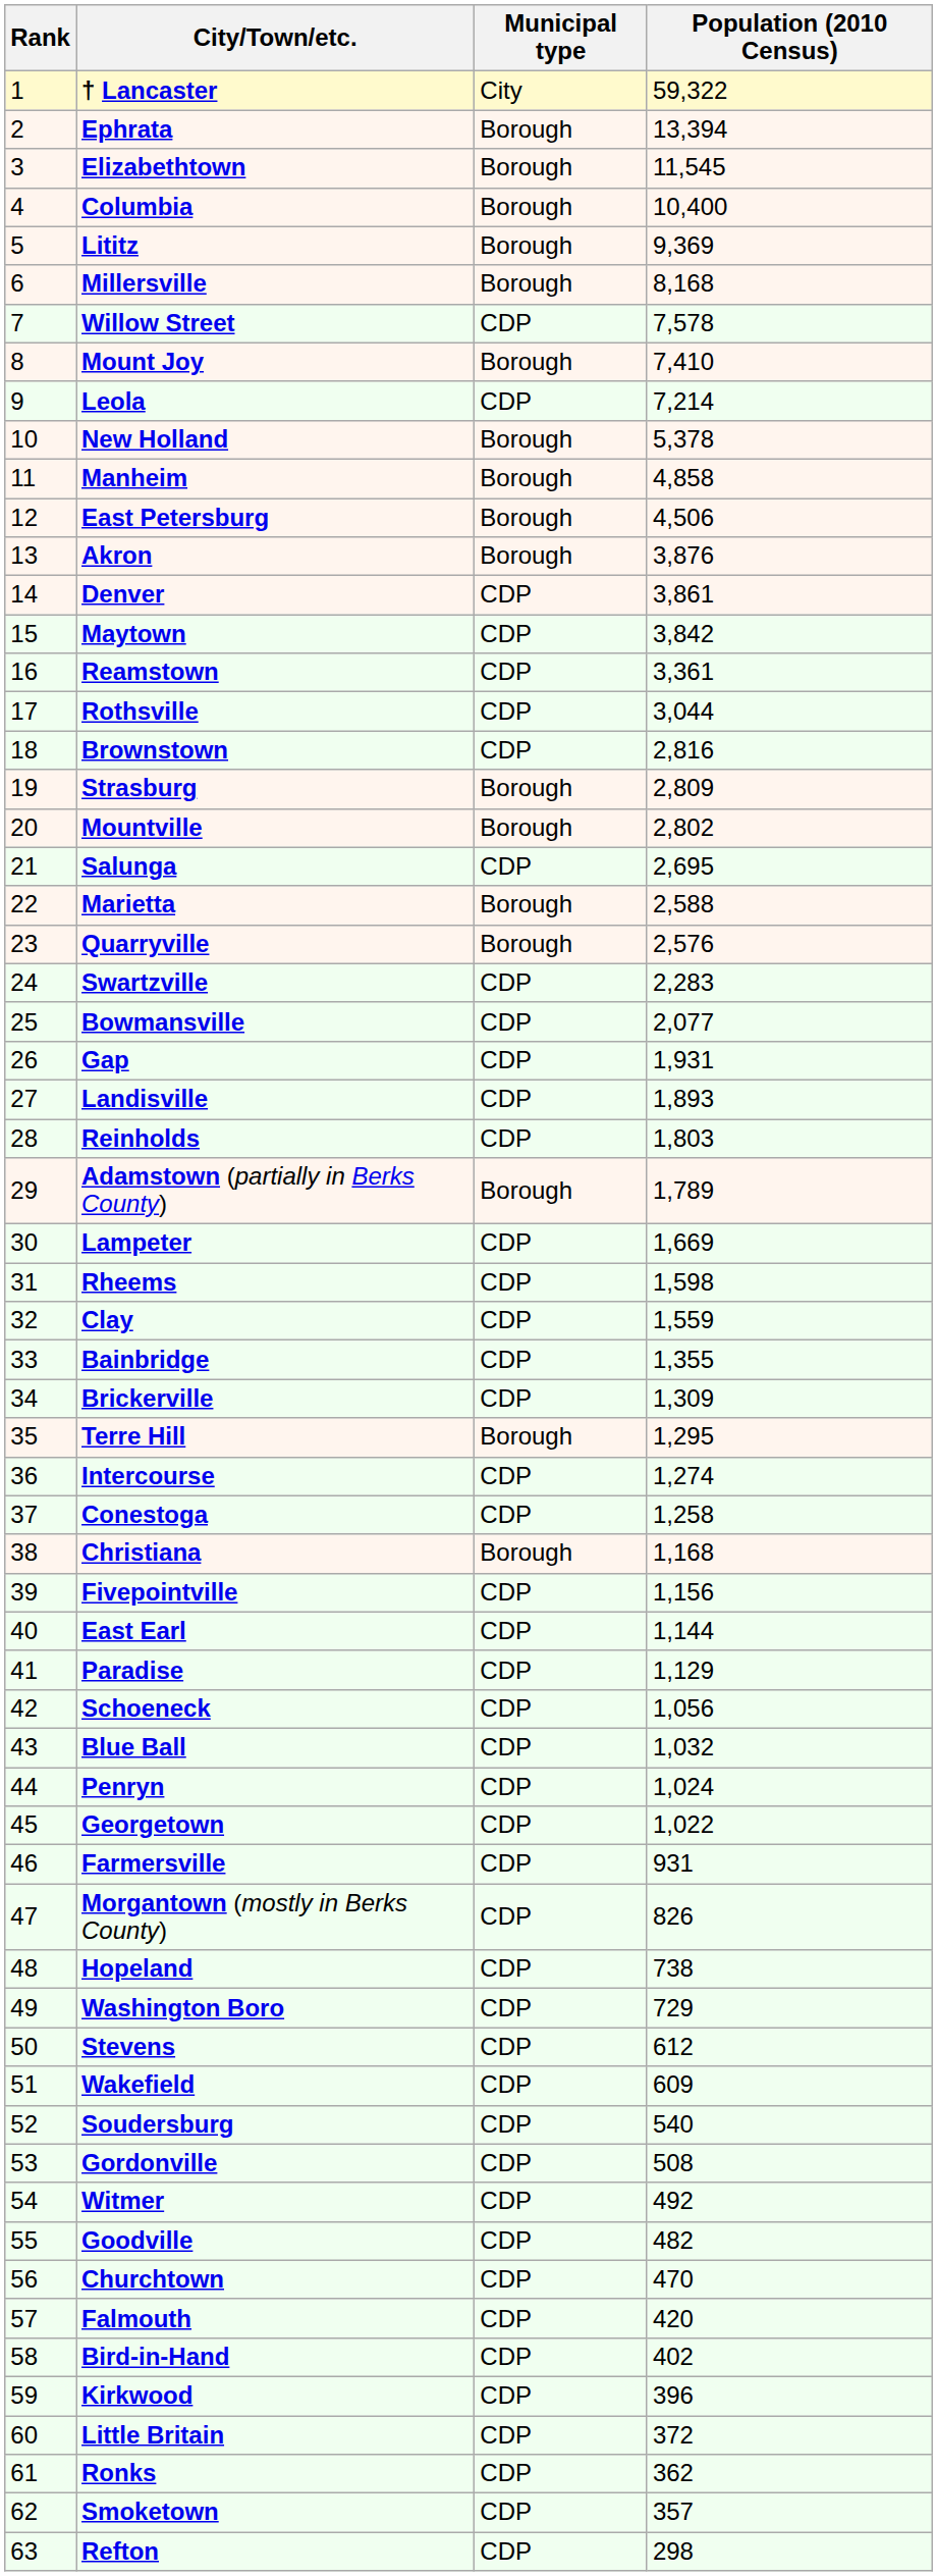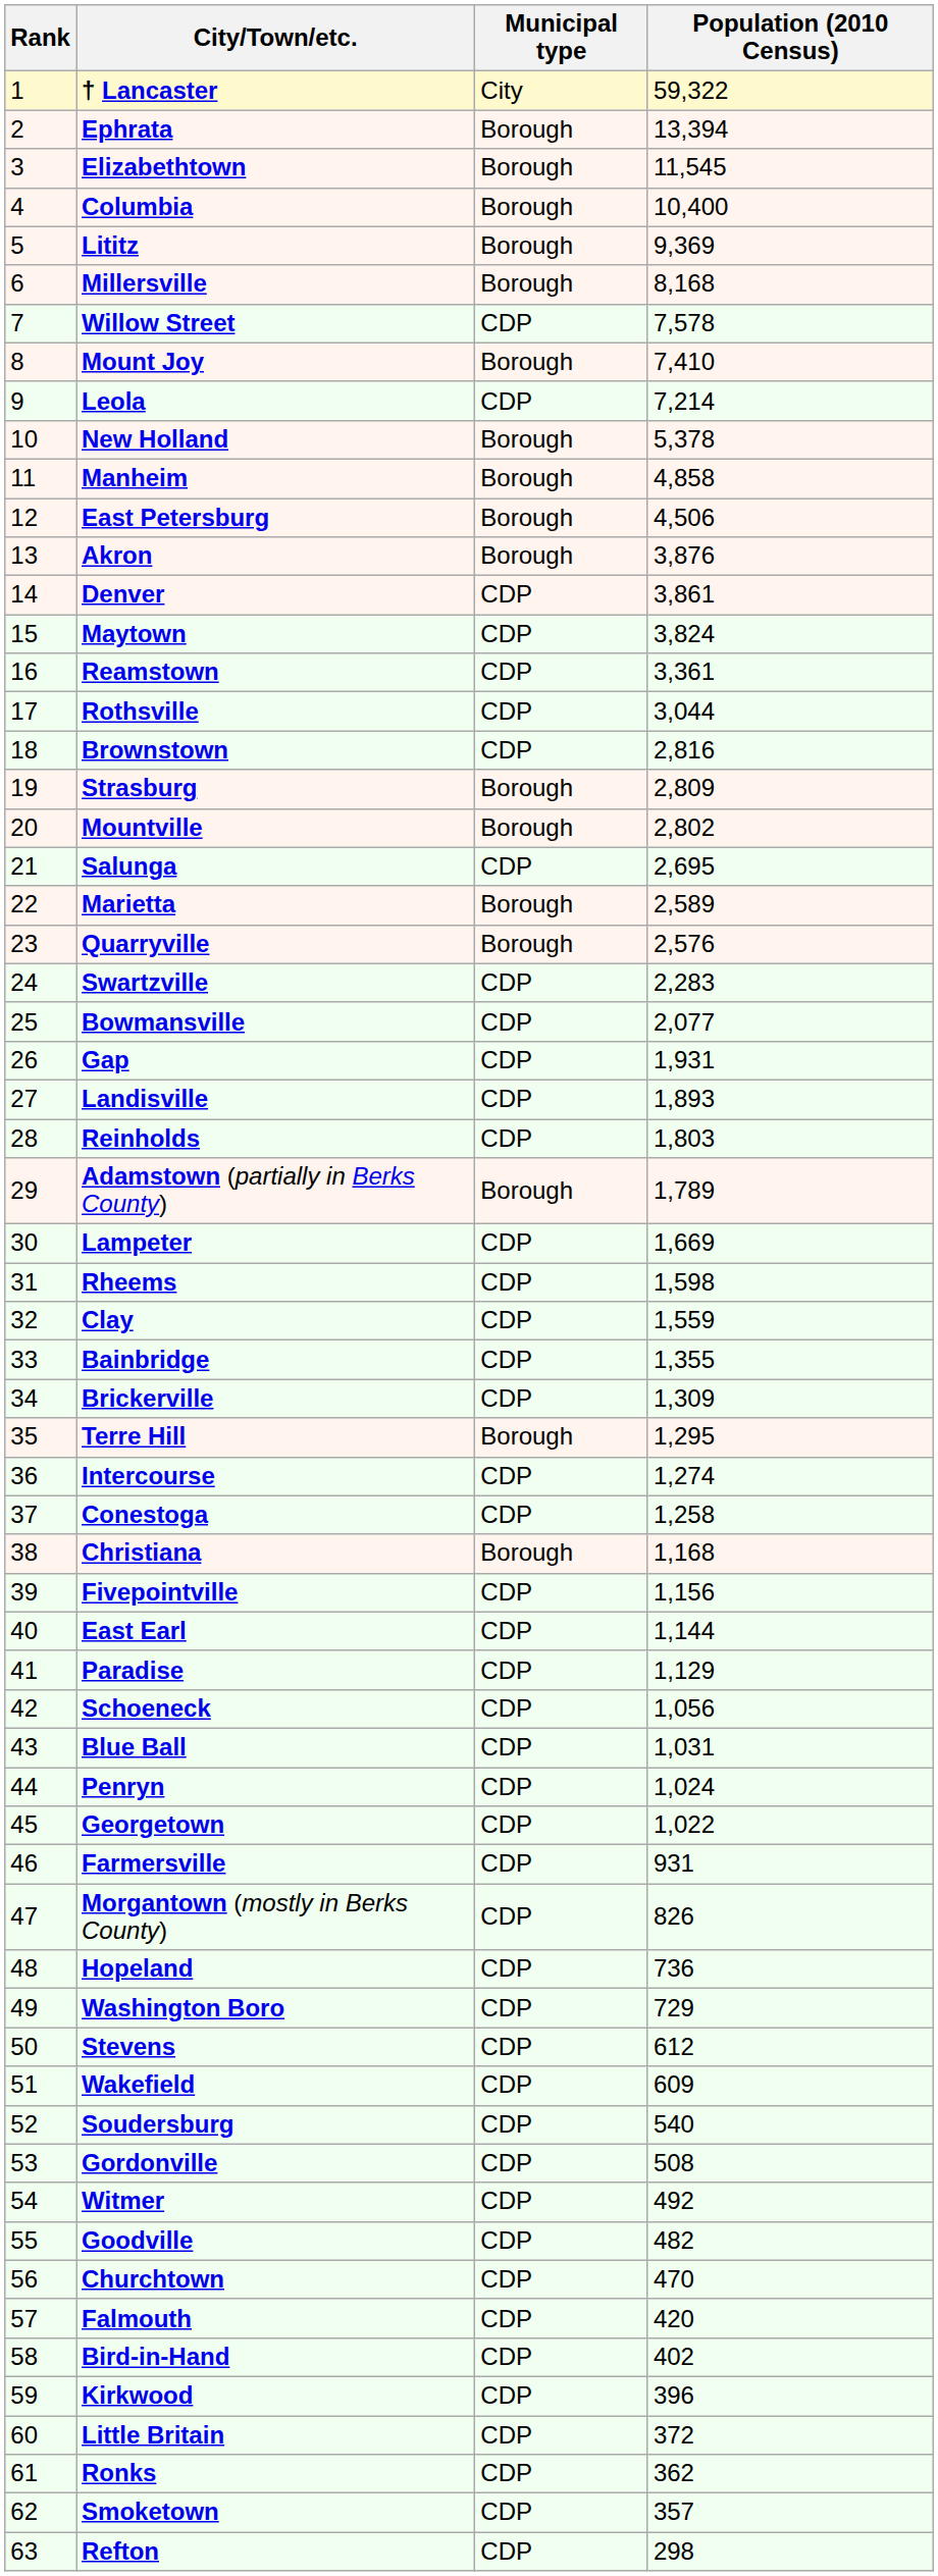 <table class="wikitable sortable">
 <tr>
 <th>Rank</th>
 <th>City/Town/etc.</th>
 <th>Municipal type</th>
 <th>Population (2010 Census)</th>
 </tr>
 <tr style="background-color:#FFFACD;">
 <td>1</td>
 <td><strong>†</strong> <strong><a href='#'>Lancaster</a></strong></td>
 <td>City</td>
 <td>59,322</td>
 </tr>
 <tr style="background-color:#FFF5EE;">
 <td>2</td>
 <td><strong><a href='#'>Ephrata</a></strong></td>
 <td>Borough</td>
 <td>13,394</td>
 </tr>
 <tr style="background-color:#FFF5EE;">
 <td>3</td>
 <td><strong><a href='#'>Elizabethtown</a></strong></td>
 <td>Borough</td>
 <td>11,545</td>
 </tr>
 <tr style="background-color:#FFF5EE;">
 <td>4</td>
 <td><strong><a href='#'>Columbia</a></strong></td>
 <td>Borough</td>
 <td>10,400</td>
 </tr>
 <tr style="background-color:#FFF5EE;">
 <td>5</td>
 <td><strong><a href='#'>Lititz</a></strong></td>
 <td>Borough</td>
 <td>9,369</td>
 </tr>
 <tr style="background-color:#FFF5EE;">
 <td>6</td>
 <td><strong><a href='#'>Millersville</a></strong></td>
 <td>Borough</td>
 <td>8,168</td>
 </tr>
 <tr style="background-color:#F0FFF0;">
 <td>7</td>
 <td><strong><a href='#'>Willow Street</a></strong></td>
 <td>CDP</td>
 <td>7,578</td>
 </tr>
 <tr style="background-color:#FFF5EE;">
 <td>8</td>
 <td><strong><a href='#'>Mount Joy</a></strong></td>
 <td>Borough</td>
 <td>7,410</td>
 </tr>
 <tr style="background-color:#F0FFF0;">
 <td>9</td>
 <td><strong><a href='#'>Leola</a></strong></td>
 <td>CDP</td>
 <td>7,214</td>
 </tr>
 <tr style="background-color:#FFF5EE;">
 <td>10</td>
 <td><strong><a href='#'>New Holland</a></strong></td>
 <td>Borough</td>
 <td>5,378</td>
 </tr>
 <tr style="background-color:#FFF5EE;">
 <td>11</td>
 <td><strong><a href='#'>Manheim</a></strong></td>
 <td>Borough</td>
 <td>4,858</td>
 </tr>
 <tr style="background-color:#FFF5EE;">
 <td>12</td>
 <td><strong><a href='#'>East Petersburg</a></strong></td>
 <td>Borough</td>
 <td>4,506</td>
 </tr>
 <tr style="background-color:#FFF5EE;">
 <td>13</td>
 <td><strong><a href='#'>Akron</a></strong></td>
 <td>Borough</td>
 <td>3,876</td>
 </tr>
 <tr style="background-color:#FFF5EE;">
 <td>14</td>
 <td><strong><a href='#'>Denver</a></strong></td>
 <td>CDP</td>
 <td>3,861</td>
 </tr>
 <tr style="background-color:#F0FFF0;">
 <td>15</td>
 <td><strong><a href='#'>Maytown</a></strong></td>
 <td>CDP</td>
-<td>3,842</td>
+<td>3,824</td>
 </tr>
 <tr style="background-color:#F0FFF0;">
 <td>16</td>
 <td><strong><a href='#'>Reamstown</a></strong></td>
 <td>CDP</td>
 <td>3,361</td>
 </tr>
 <tr style="background-color:#F0FFF0;">
 <td>17</td>
 <td><strong><a href='#'>Rothsville</a></strong></td>
 <td>CDP</td>
 <td>3,044</td>
 </tr>
 <tr style="background-color:#F0FFF0;">
 <td>18</td>
 <td><strong><a href='#'>Brownstown</a></strong></td>
 <td>CDP</td>
 <td>2,816</td>
 </tr>
 <tr style="background-color:#FFF5EE;">
 <td>19</td>
 <td><strong><a href='#'>Strasburg</a></strong></td>
 <td>Borough</td>
 <td>2,809</td>
 </tr>
 <tr style="background-color:#FFF5EE;">
 <td>20</td>
 <td><strong><a href='#'>Mountville</a></strong></td>
 <td>Borough</td>
 <td>2,802</td>
 </tr>
 <tr style="background-color:#F0FFF0;">
 <td>21</td>
 <td><strong><a href='#'>Salunga</a></strong></td>
 <td>CDP</td>
 <td>2,695</td>
 </tr>
 <tr style="background-color:#FFF5EE;">
 <td>22</td>
 <td><strong><a href='#'>Marietta</a></strong></td>
 <td>Borough</td>
-<td>2,588</td>
+<td>2,589</td>
 </tr>
 <tr style="background-color:#FFF5EE;">
 <td>23</td>
 <td><strong><a href='#'>Quarryville</a></strong></td>
 <td>Borough</td>
 <td>2,576</td>
 </tr>
 <tr style="background-color:#F0FFF0;">
 <td>24</td>
 <td><strong><a href='#'>Swartzville</a></strong></td>
 <td>CDP</td>
 <td>2,283</td>
 </tr>
 <tr style="background-color:#F0FFF0;">
 <td>25</td>
 <td><strong><a href='#'>Bowmansville</a></strong></td>
 <td>CDP</td>
 <td>2,077</td>
 </tr>
 <tr style="background-color:#F0FFF0;">
 <td>26</td>
 <td><strong><a href='#'>Gap</a></strong></td>
 <td>CDP</td>
 <td>1,931</td>
 </tr>
 <tr style="background-color:#F0FFF0;">
 <td>27</td>
 <td><strong><a href='#'>Landisville</a></strong></td>
 <td>CDP</td>
 <td>1,893</td>
 </tr>
 <tr style="background-color:#F0FFF0;">
 <td>28</td>
 <td><strong><a href='#'>Reinholds</a></strong></td>
 <td>CDP</td>
 <td>1,803</td>
 </tr>
 <tr style="background-color:#FFF5EE;">
 <td>29</td>
 <td><strong><a href='#'>Adamstown</a></strong> (<em>partially in <a href='#'>Berks County</a></em>)</td>
 <td>Borough</td>
 <td>1,789</td>
 </tr>
 <tr style="background-color:#F0FFF0;">
 <td>30</td>
 <td><strong><a href='#'>Lampeter</a></strong></td>
 <td>CDP</td>
 <td>1,669</td>
 </tr>
 <tr style="background-color:#F0FFF0;">
 <td>31</td>
 <td><strong><a href='#'>Rheems</a></strong></td>
 <td>CDP</td>
 <td>1,598</td>
 </tr>
 <tr style="background-color:#F0FFF0;">
 <td>32</td>
 <td><strong><a href='#'>Clay</a></strong></td>
 <td>CDP</td>
 <td>1,559</td>
 </tr>
 <tr style="background-color:#F0FFF0;">
 <td>33</td>
 <td><strong><a href='#'>Bainbridge</a></strong></td>
 <td>CDP</td>
 <td>1,355</td>
 </tr>
 <tr style="background-color:#F0FFF0;">
 <td>34</td>
 <td><strong><a href='#'>Brickerville</a></strong></td>
 <td>CDP</td>
 <td>1,309</td>
 </tr>
 <tr style="background-color:#FFF5EE;">
 <td>35</td>
 <td><strong><a href='#'>Terre Hill</a></strong></td>
 <td>Borough</td>
 <td>1,295</td>
 </tr>
 <tr style="background-color:#F0FFF0;">
 <td>36</td>
 <td><strong><a href='#'>Intercourse</a></strong></td>
 <td>CDP</td>
 <td>1,274</td>
 </tr>
 <tr style="background-color:#F0FFF0;">
 <td>37</td>
 <td><strong><a href='#'>Conestoga</a></strong></td>
 <td>CDP</td>
 <td>1,258</td>
 </tr>
 <tr style="background-color:#FFF5EE;">
 <td>38</td>
 <td><strong><a href='#'>Christiana</a></strong></td>
 <td>Borough</td>
 <td>1,168</td>
 </tr>
 <tr style="background-color:#F0FFF0;">
 <td>39</td>
 <td><strong><a href='#'>Fivepointville</a></strong></td>
 <td>CDP</td>
 <td>1,156</td>
 </tr>
 <tr style="background-color:#F0FFF0;">
 <td>40</td>
 <td><strong><a href='#'>East Earl</a></strong></td>
 <td>CDP</td>
 <td>1,144</td>
 </tr>
 <tr style="background-color:#F0FFF0;">
 <td>41</td>
 <td><strong><a href='#'>Paradise</a></strong></td>
 <td>CDP</td>
 <td>1,129</td>
 </tr>
 <tr style="background-color:#F0FFF0;">
 <td>42</td>
 <td><strong><a href='#'>Schoeneck</a></strong></td>
 <td>CDP</td>
 <td>1,056</td>
 </tr>
 <tr style="background-color:#F0FFF0;">
 <td>43</td>
 <td><strong><a href='#'>Blue Ball</a></strong></td>
 <td>CDP</td>
-<td>1,032</td>
+<td>1,031</td>
 </tr>
 <tr style="background-color:#F0FFF0;">
 <td>44</td>
 <td><strong><a href='#'>Penryn</a></strong></td>
 <td>CDP</td>
 <td>1,024</td>
 </tr>
 <tr style="background-color:#F0FFF0;">
 <td>45</td>
 <td><strong><a href='#'>Georgetown</a></strong></td>
 <td>CDP</td>
 <td>1,022</td>
 </tr>
 <tr style="background-color:#F0FFF0;">
 <td>46</td>
 <td><strong><a href='#'>Farmersville</a></strong></td>
 <td>CDP</td>
 <td>931</td>
 </tr>
 <tr style="background-color:#F0FFF0;">
 <td>47</td>
 <td><strong><a href='#'>Morgantown</a></strong> (<em>mostly in Berks County</em>)</td>
 <td>CDP</td>
 <td>826</td>
 </tr>
 <tr style="background-color:#F0FFF0;">
 <td>48</td>
 <td><strong><a href='#'>Hopeland</a></strong></td>
 <td>CDP</td>
-<td>738</td>
+<td>736</td>
 </tr>
 <tr style="background-color:#F0FFF0;">
 <td>49</td>
 <td><strong><a href='#'>Washington Boro</a></strong></td>
 <td>CDP</td>
 <td>729</td>
 </tr>
 <tr style="background-color:#F0FFF0;">
 <td>50</td>
 <td><strong><a href='#'>Stevens</a></strong></td>
 <td>CDP</td>
 <td>612</td>
 </tr>
 <tr style="background-color:#F0FFF0;">
 <td>51</td>
 <td><strong><a href='#'>Wakefield</a></strong></td>
 <td>CDP</td>
 <td>609</td>
 </tr>
 <tr style="background-color:#F0FFF0;">
 <td>52</td>
 <td><strong><a href='#'>Soudersburg</a></strong></td>
 <td>CDP</td>
 <td>540</td>
 </tr>
 <tr style="background-color:#F0FFF0;">
 <td>53</td>
 <td><strong><a href='#'>Gordonville</a></strong></td>
 <td>CDP</td>
 <td>508</td>
 </tr>
 <tr style="background-color:#F0FFF0;">
 <td>54</td>
 <td><strong><a href='#'>Witmer</a></strong></td>
 <td>CDP</td>
 <td>492</td>
 </tr>
 <tr style="background-color:#F0FFF0;">
 <td>55</td>
 <td><strong><a href='#'>Goodville</a></strong></td>
 <td>CDP</td>
 <td>482</td>
 </tr>
 <tr style="background-color:#F0FFF0;">
 <td>56</td>
 <td><strong><a href='#'>Churchtown</a></strong></td>
 <td>CDP</td>
 <td>470</td>
 </tr>
 <tr style="background-color:#F0FFF0;">
 <td>57</td>
 <td><strong><a href='#'>Falmouth</a></strong></td>
 <td>CDP</td>
 <td>420</td>
 </tr>
 <tr style="background-color:#F0FFF0;">
 <td>58</td>
 <td><strong><a href='#'>Bird-in-Hand</a></strong></td>
 <td>CDP</td>
 <td>402</td>
 </tr>
 <tr style="background-color:#F0FFF0;">
 <td>59</td>
 <td><strong><a href='#'>Kirkwood</a></strong></td>
 <td>CDP</td>
 <td>396</td>
 </tr>
 <tr style="background-color:#F0FFF0;">
 <td>60</td>
 <td><strong><a href='#'>Little Britain</a></strong></td>
 <td>CDP</td>
 <td>372</td>
 </tr>
 <tr style="background-color:#F0FFF0;">
 <td>61</td>
 <td><strong><a href='#'>Ronks</a></strong></td>
 <td>CDP</td>
 <td>362</td>
 </tr>
 <tr style="background-color:#F0FFF0;">
 <td>62</td>
 <td><strong><a href='#'>Smoketown</a></strong></td>
 <td>CDP</td>
 <td>357</td>
 </tr>
 <tr style="background-color:#F0FFF0;">
 <td>63</td>
 <td><strong><a href='#'>Refton</a></strong></td>
 <td>CDP</td>
 <td>298</td>
 </tr>
 </table>
